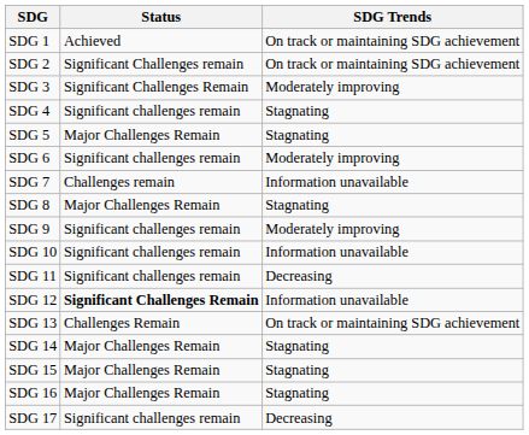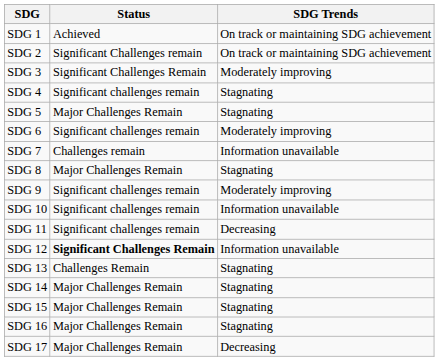 <table class="wikitable">
 <tr>
 <th>SDG</th>
 <th>Status</th>
 <th>SDG Trends</th>
 </tr>
 <tr>
 <td>SDG 1</td>
 <td>Achieved</td>
 <td>On track or maintaining SDG achievement</td>
 </tr>
 <tr>
 <td>SDG 2</td>
 <td>Significant Challenges remain</td>
 <td>On track or maintaining SDG achievement</td>
 </tr>
 <tr>
 <td>SDG 3</td>
 <td>Significant Challenges Remain</td>
 <td>Moderately improving</td>
 </tr>
 <tr>
 <td>SDG 4</td>
 <td>Significant challenges remain</td>
 <td>Stagnating</td>
 </tr>
 <tr>
 <td>SDG 5</td>
 <td>Major Challenges Remain</td>
 <td>Stagnating</td>
 </tr>
 <tr>
 <td>SDG 6</td>
 <td>Significant challenges remain</td>
 <td>Moderately improving</td>
 </tr>
 <tr>
 <td>SDG 7</td>
 <td>Challenges remain</td>
 <td>Information unavailable</td>
 </tr>
 <tr>
 <td>SDG 8</td>
 <td>Major Challenges Remain</td>
 <td>Stagnating</td>
 </tr>
 <tr>
 <td>SDG 9</td>
 <td>Significant challenges remain</td>
 <td>Moderately improving</td>
 </tr>
 <tr>
 <td>SDG 10</td>
 <td>Significant challenges remain</td>
 <td>Information unavailable</td>
 </tr>
 <tr>
 <td>SDG 11</td>
 <td>Significant challenges remain</td>
 <td>Decreasing</td>
 </tr>
 <tr>
 <td>SDG 12</td>
 <td><strong>Significant Challenges Remain</strong></td>
 <td>Information unavailable</td>
 </tr>
 <tr>
 <td>SDG 13</td>
 <td>Challenges Remain</td>
-<td>On track or maintaining SDG achievement</td>
+<td>Stagnating</td>
 </tr>
 <tr>
 <td>SDG 14</td>
 <td>Major Challenges Remain</td>
 <td>Stagnating</td>
 </tr>
 <tr>
 <td>SDG 15</td>
 <td>Major Challenges Remain</td>
 <td>Stagnating</td>
 </tr>
 <tr>
 <td>SDG 16</td>
 <td>Major Challenges Remain</td>
 <td>Stagnating</td>
 </tr>
 <tr>
 <td>SDG 17</td>
-<td>Significant challenges remain</td>
+<td>Major Challenges Remain</td>
 <td>Decreasing</td>
 </tr>
 </table>
